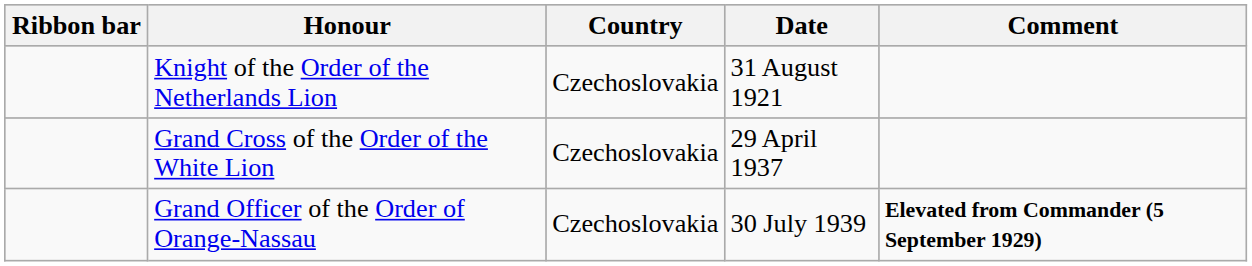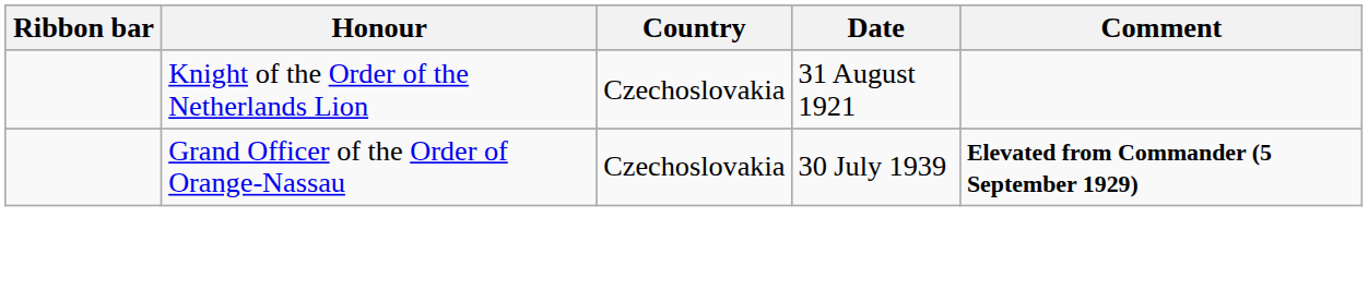 <table class="wikitable" style="width:60%;">
 <tr>
 <th style="width:80px;">Ribbon bar</th>
 <th>Honour</th>
 <th>Country</th>
 <th>Date</th>
 <th>Comment</th>
 </tr>
 <tr>
 <td></td>
 <td><a href='#'>Knight</a> of the <a href='#'>Order of the Netherlands Lion</a></td>
 <td>Czechoslovakia</td>
 <td>31 August 1921</td>
 <td></td>
 </tr>
 <tr>
 <td></td>
-<td><a href='#'>Grand Cross</a> of the <a href='#'>Order of the White Lion</a></td>
-<td>Czechoslovakia</td>
-<td>29 April 1937</td>
-<td></td>
-</tr>
-<tr>
-<td></td>
 <td><a href='#'>Grand Officer</a> of the <a href='#'>Order of Orange-Nassau</a></td>
 <td>Czechoslovakia</td>
 <td>30 July 1939</td>
 <td><strong><small>Elevated from Commander (5 September 1929)</small></strong></td>
 </tr>
 </table>
